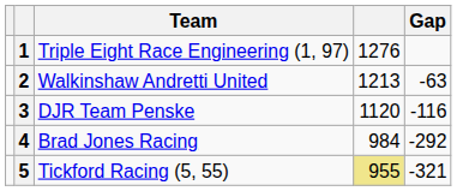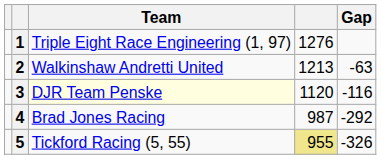 <table class="wikitable" style="font-size: 95%;">
 <tr>
 <th></th>
 <th></th>
 <th>Team</th>
 <th></th>
 <th>Gap</th>
 </tr>
 <tr>
 <td align="left"></td>
 <th>1</th>
 <td><a href='#'>Triple Eight Race Engineering</a> (1, 97)</td>
 <td align="right">1276</td>
 <td align="right"></td>
 </tr>
 <tr>
 <td align="left"></td>
 <th>2</th>
 <td><a href='#'>Walkinshaw Andretti United</a></td>
 <td align="right">1213</td>
 <td align="right">-63</td>
 </tr>
 <tr>
 <td align="left"></td>
 <th>3</th>
-<td><a href='#'>DJR Team Penske</a></td>
+<td style="background: lightyellow;"><a href='#'>DJR Team Penske</a></td>
 <td align="right">1120</td>
 <td align="right">-116</td>
 </tr>
 <tr>
 <td align="left"></td>
 <th>4</th>
 <td><a href='#'>Brad Jones Racing</a></td>
-<td align="right">984</td>
+<td align="right">987</td>
 <td align="right">-292</td>
 </tr>
 <tr>
 <td align="left"></td>
 <th>5</th>
 <td><a href='#'>Tickford Racing</a> (5, 55)</td>
 <td align="right" style="background: khaki;">955</td>
-<td align="right">-321</td>
+<td align="right">-326</td>
 </tr>
 </table>
